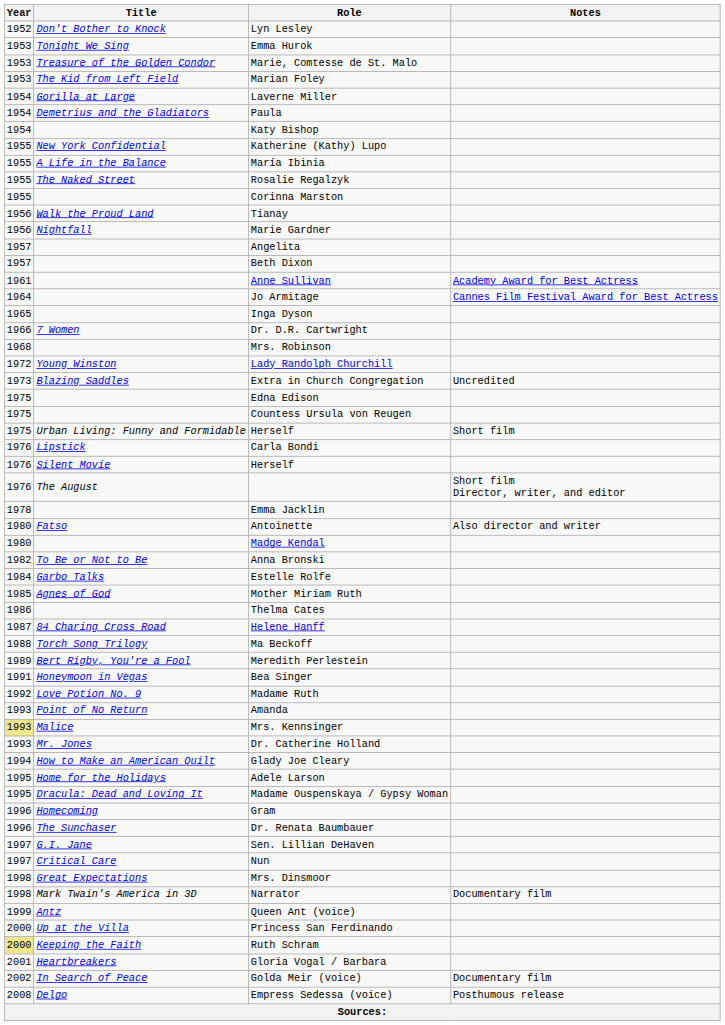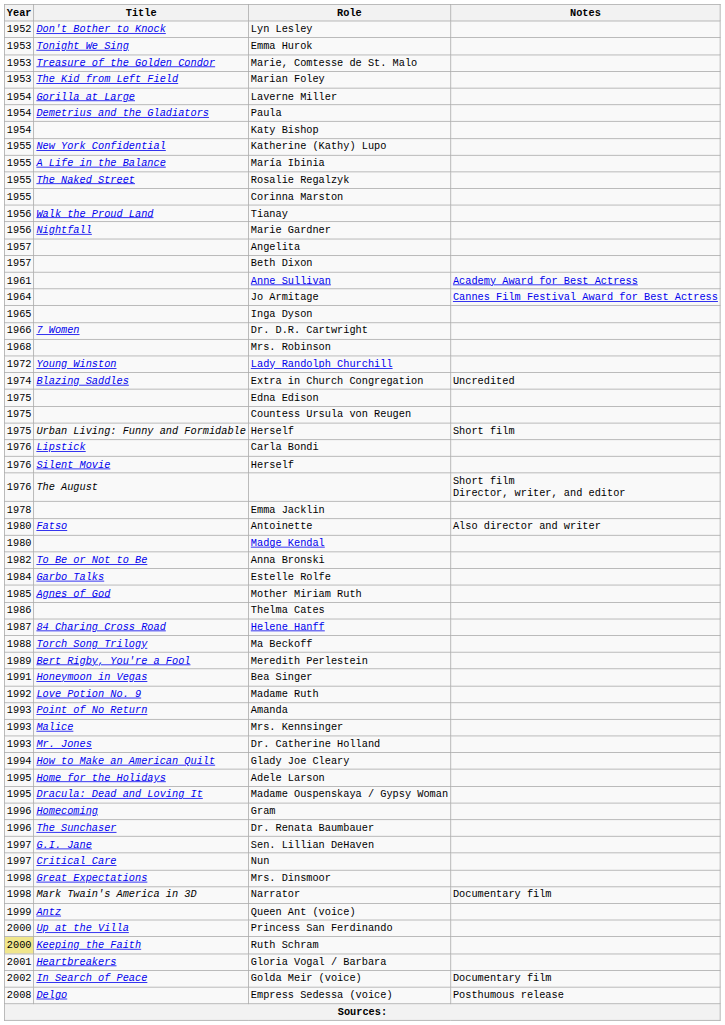 <table class="wikitable sortable">
 <tr>
 <th>Year</th>
 <th>Title</th>
 <th>Role</th>
 <th class="unsortable">Notes</th>
 </tr>
 <tr>
 <td>1952</td>
 <td><em><a href='#'>Don't Bother to Knock</a></em></td>
 <td>Lyn Lesley</td>
 <td></td>
 </tr>
 <tr>
 <td>1953</td>
 <td><em><a href='#'>Tonight We Sing</a></em></td>
 <td>Emma Hurok</td>
 <td></td>
 </tr>
 <tr>
 <td>1953</td>
 <td><em><a href='#'>Treasure of the Golden Condor</a></em></td>
 <td>Marie, Comtesse de St. Malo</td>
 <td></td>
 </tr>
 <tr>
 <td>1953</td>
 <td><em><a href='#'>The Kid from Left Field</a></em></td>
 <td>Marian Foley</td>
 <td></td>
 </tr>
 <tr>
 <td>1954</td>
 <td><em><a href='#'>Gorilla at Large</a></em></td>
 <td>Laverne Miller</td>
 <td></td>
 </tr>
 <tr>
 <td>1954</td>
 <td><em><a href='#'>Demetrius and the Gladiators</a></em></td>
 <td>Paula</td>
 <td></td>
 </tr>
 <tr>
 <td>1954</td>
 <td><em></em></td>
 <td>Katy Bishop</td>
 <td></td>
 </tr>
 <tr>
 <td>1955</td>
 <td><em><a href='#'>New York Confidential</a></em></td>
 <td>Katherine (Kathy) Lupo</td>
 <td></td>
 </tr>
 <tr>
 <td>1955</td>
 <td><em><a href='#'>A Life in the Balance</a></em></td>
 <td>María Ibinia</td>
 <td></td>
 </tr>
 <tr>
 <td>1955</td>
 <td><em><a href='#'>The Naked Street</a></em></td>
 <td>Rosalie Regalzyk</td>
 <td></td>
 </tr>
 <tr>
 <td>1955</td>
 <td><em></em></td>
 <td>Corinna Marston</td>
 <td></td>
 </tr>
 <tr>
 <td>1956</td>
 <td><em><a href='#'>Walk the Proud Land</a></em></td>
 <td>Tianay</td>
 <td></td>
 </tr>
 <tr>
 <td>1956</td>
 <td><em><a href='#'>Nightfall</a></em></td>
 <td>Marie Gardner</td>
 <td></td>
 </tr>
 <tr>
 <td>1957</td>
 <td><em></em></td>
 <td>Angelita</td>
 <td></td>
 </tr>
 <tr>
 <td>1957</td>
 <td><em></em></td>
 <td>Beth Dixon</td>
 <td></td>
 </tr>
 <tr>
 <td>1961</td>
 <td><em></em></td>
 <td><a href='#'>Anne Sullivan</a></td>
 <td><a href='#'>Academy Award for Best Actress</a></td>
 </tr>
 <tr>
 <td>1964</td>
 <td><em></em></td>
 <td>Jo Armitage</td>
 <td><a href='#'>Cannes Film Festival Award for Best Actress</a></td>
 </tr>
 <tr>
 <td>1965</td>
 <td><em></em></td>
 <td>Inga Dyson</td>
 <td></td>
 </tr>
 <tr>
 <td>1966</td>
 <td><em><a href='#'>7 Women</a></em></td>
 <td>Dr. D.R. Cartwright</td>
 <td></td>
 </tr>
 <tr>
 <td>1968</td>
 <td><em></em></td>
 <td>Mrs. Robinson</td>
 <td></td>
 </tr>
 <tr>
 <td>1972</td>
 <td><em><a href='#'>Young Winston</a></em></td>
 <td><a href='#'>Lady Randolph Churchill</a></td>
 <td></td>
 </tr>
 <tr>
-<td>1973</td>
+<td>1974</td>
 <td><em><a href='#'>Blazing Saddles</a></em></td>
 <td>Extra in Church Congregation</td>
 <td>Uncredited</td>
 </tr>
 <tr>
 <td>1975</td>
 <td><em></em></td>
 <td>Edna Edison</td>
 <td></td>
 </tr>
 <tr>
 <td>1975</td>
 <td><em></em></td>
 <td>Countess Ursula von Reugen</td>
 <td></td>
 </tr>
 <tr>
 <td>1975</td>
 <td><em>Urban Living: Funny and Formidable</em></td>
 <td>Herself</td>
 <td>Short film</td>
 </tr>
 <tr>
 <td>1976</td>
 <td><em><a href='#'>Lipstick</a></em></td>
 <td>Carla Bondi</td>
 <td></td>
 </tr>
 <tr>
 <td>1976</td>
 <td><em><a href='#'>Silent Movie</a></em></td>
 <td>Herself</td>
 <td></td>
 </tr>
 <tr>
 <td>1976</td>
 <td><em>The August</em></td>
 <td></td>
 <td>Short film<br>Director, writer, and editor</td>
 </tr>
 <tr>
 <td>1978</td>
 <td><em></em></td>
 <td>Emma Jacklin</td>
 <td></td>
 </tr>
 <tr>
 <td>1980</td>
 <td><em><a href='#'>Fatso</a></em></td>
 <td>Antoinette</td>
 <td>Also director and writer</td>
 </tr>
 <tr>
 <td>1980</td>
 <td><em></em></td>
 <td><a href='#'>Madge Kendal</a></td>
 <td></td>
 </tr>
 <tr>
 <td>1982</td>
 <td><em><a href='#'>To Be or Not to Be</a></em></td>
 <td>Anna Bronski</td>
 <td></td>
 </tr>
 <tr>
 <td>1984</td>
 <td><em><a href='#'>Garbo Talks</a></em></td>
 <td>Estelle Rolfe</td>
 <td></td>
 </tr>
 <tr>
 <td>1985</td>
 <td><em><a href='#'>Agnes of God</a></em></td>
 <td>Mother Miriam Ruth</td>
 <td></td>
 </tr>
 <tr>
 <td>1986</td>
 <td><em></em></td>
 <td>Thelma Cates</td>
 <td></td>
 </tr>
 <tr>
 <td>1987</td>
 <td><em><a href='#'>84 Charing Cross Road</a></em></td>
 <td><a href='#'>Helene Hanff</a></td>
 <td></td>
 </tr>
 <tr>
 <td>1988</td>
 <td><em><a href='#'>Torch Song Trilogy</a></em></td>
 <td>Ma Beckoff</td>
 <td></td>
 </tr>
 <tr>
 <td>1989</td>
 <td><em><a href='#'>Bert Rigby, You're a Fool</a></em></td>
 <td>Meredith Perlestein</td>
 <td></td>
 </tr>
 <tr>
 <td>1991</td>
 <td><em><a href='#'>Honeymoon in Vegas</a></em></td>
 <td>Bea Singer</td>
 <td></td>
 </tr>
 <tr>
 <td>1992</td>
 <td><em><a href='#'>Love Potion No. 9</a></em></td>
 <td>Madame Ruth</td>
 <td></td>
 </tr>
 <tr>
 <td>1993</td>
 <td><em><a href='#'>Point of No Return</a></em></td>
 <td>Amanda</td>
 <td></td>
 </tr>
 <tr>
-<td style="background: khaki;">1993</td>
+<td>1993</td>
 <td><em><a href='#'>Malice</a></em></td>
 <td>Mrs. Kennsinger</td>
 <td></td>
 </tr>
 <tr>
 <td>1993</td>
 <td><em><a href='#'>Mr. Jones</a></em></td>
 <td>Dr. Catherine Holland</td>
 <td></td>
 </tr>
 <tr>
 <td>1994</td>
 <td><em><a href='#'>How to Make an American Quilt</a></em></td>
 <td>Glady Joe Cleary</td>
 <td></td>
 </tr>
 <tr>
 <td>1995</td>
 <td><em><a href='#'>Home for the Holidays</a></em></td>
 <td>Adele Larson</td>
 <td></td>
 </tr>
 <tr>
 <td>1995</td>
 <td><em><a href='#'>Dracula: Dead and Loving It</a></em></td>
 <td>Madame Ouspenskaya / Gypsy Woman</td>
 <td></td>
 </tr>
 <tr>
 <td>1996</td>
 <td><em><a href='#'>Homecoming</a></em></td>
 <td>Gram</td>
 <td></td>
 </tr>
 <tr>
 <td>1996</td>
 <td><em><a href='#'>The Sunchaser</a></em></td>
 <td>Dr. Renata Baumbauer</td>
 <td></td>
 </tr>
 <tr>
 <td>1997</td>
 <td><em><a href='#'>G.I. Jane</a></em></td>
 <td>Sen. Lillian DeHaven</td>
 <td></td>
 </tr>
 <tr>
 <td>1997</td>
 <td><em><a href='#'>Critical Care</a></em></td>
 <td>Nun</td>
 <td></td>
 </tr>
 <tr>
 <td>1998</td>
 <td><em><a href='#'>Great Expectations</a></em></td>
 <td>Mrs. Dinsmoor</td>
 <td></td>
 </tr>
 <tr>
 <td>1998</td>
 <td><em>Mark Twain's America in 3D</em></td>
 <td>Narrator</td>
 <td>Documentary film</td>
 </tr>
 <tr>
 <td>1999</td>
 <td><em><a href='#'>Antz</a></em></td>
 <td>Queen Ant (voice)</td>
 <td></td>
 </tr>
 <tr>
 <td>2000</td>
 <td><em><a href='#'>Up at the Villa</a></em></td>
 <td>Princess San Ferdinando</td>
 <td></td>
 </tr>
 <tr>
 <td style="background: khaki;">2000</td>
 <td><em><a href='#'>Keeping the Faith</a></em></td>
 <td>Ruth Schram</td>
 <td></td>
 </tr>
 <tr>
 <td>2001</td>
 <td><em><a href='#'>Heartbreakers</a></em></td>
 <td>Gloria Vogal / Barbara</td>
 <td></td>
 </tr>
 <tr>
 <td>2002</td>
 <td><em><a href='#'>In Search of Peace</a></em></td>
 <td>Golda Meir (voice)</td>
 <td>Documentary film</td>
 </tr>
 <tr>
 <td>2008</td>
 <td><em><a href='#'>Delgo</a></em></td>
 <td>Empress Sedessa (voice)</td>
 <td>Posthumous release</td>
 </tr>
 <tr class=sortbottom>
 <th scope=row colspan="5" style="text-align: center;"><strong>Sources:</strong></th>
 </tr>
 </table>
